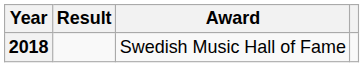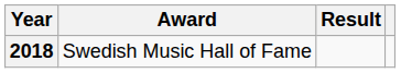 <table class="wikitable plainrowheaders">
 <tr>
 <th scope="col">Year</th>
+<th scope="col">Award</th>
 <th scope="col">Result</th>
-<th scope="col">Award</th>
 <th scope="col"></th>
 </tr>
 <tr>
 <th scope="row">2018</th>
+<td>Swedish Music Hall of Fame</td>
 <td></td>
-<td>Swedish Music Hall of Fame</td>
 <td></td>
 </tr>
 </table>
